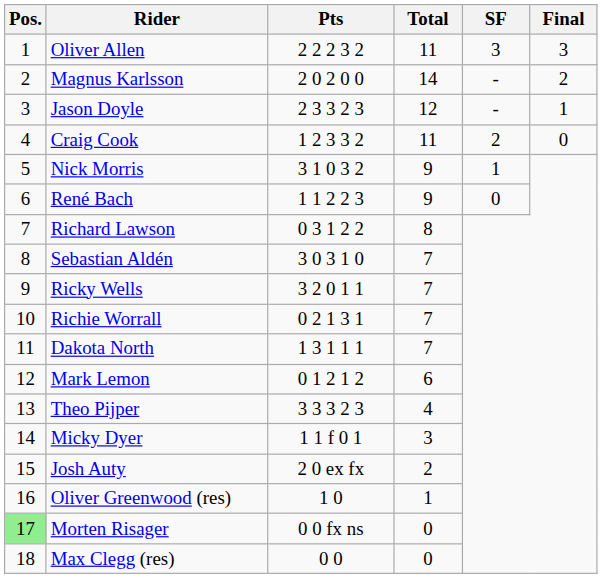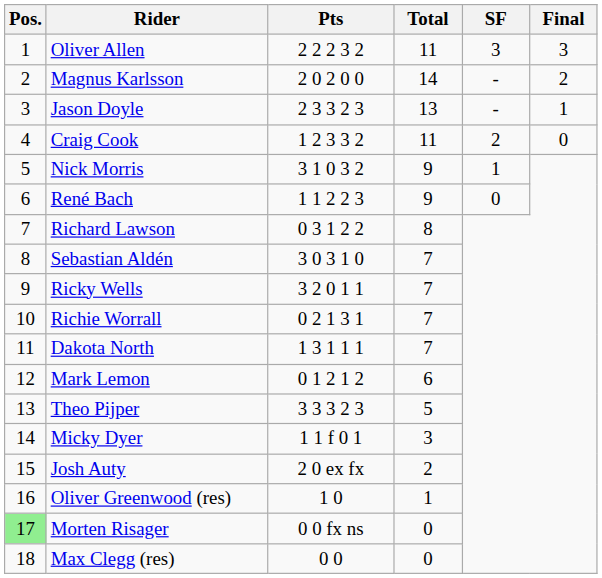 <table class=wikitable>
 <tr>
 <th width=25px>Pos.</th>
 <th width=180px>Rider</th>
 <th width=100px>Pts</th>
 <th width=50px>Total</th>
 <th width=50px>SF</th>
 <th width=50px>Final</th>
 </tr>
 <tr align=center >
 <td>1</td>
 <td align=left> <a href='#'>Oliver Allen</a></td>
 <td>2	2	2	3	2</td>
 <td>11</td>
 <td>3</td>
 <td>3</td>
 </tr>
 <tr align=center>
 <td>2</td>
 <td align=left> <a href='#'>Magnus Karlsson</a></td>
 <td>2	0	2	0	0</td>
 <td>14</td>
 <td>-</td>
 <td>2</td>
 </tr>
 <tr align=center>
 <td>3</td>
 <td align=left> <a href='#'>Jason Doyle</a></td>
 <td>2	3	3	2	3</td>
-<td>12</td>
+<td>13</td>
 <td>-</td>
 <td>1</td>
 </tr>
 <tr align=center>
 <td>4</td>
 <td align=left> <a href='#'>Craig Cook</a></td>
 <td>1	2	3	3	2</td>
 <td>11</td>
 <td>2</td>
 <td>0</td>
 </tr>
 <tr align=center>
 <td>5</td>
 <td align=left> <a href='#'>Nick Morris</a></td>
 <td>3	1	0	3	2</td>
 <td>9</td>
 <td>1</td>
 </tr>
 <tr align=center>
 <td>6</td>
 <td align=left> <a href='#'>René Bach</a></td>
 <td>1	1	2	2	3</td>
 <td>9</td>
 <td>0</td>
 </tr>
 <tr align=center>
 <td>7</td>
 <td align=left> <a href='#'>Richard Lawson</a></td>
 <td>0	3	1	2	2</td>
 <td>8</td>
 </tr>
 <tr align=center>
 <td>8</td>
 <td align=left> <a href='#'>Sebastian Aldén</a></td>
 <td>3	0	3	1	0</td>
 <td>7</td>
 </tr>
 <tr align=center>
 <td>9</td>
 <td align=left> <a href='#'>Ricky Wells</a></td>
 <td>3	2	0	1	1</td>
 <td>7</td>
 </tr>
 <tr align=center>
 <td>10</td>
 <td align=left> <a href='#'>Richie Worrall</a></td>
 <td>0	2	1	3	1</td>
 <td>7</td>
 </tr>
 <tr align=center>
 <td>11</td>
 <td align=left> <a href='#'>Dakota North</a></td>
 <td>1	3	1	1	1</td>
 <td>7</td>
 </tr>
 <tr align=center>
 <td>12</td>
 <td align=left> <a href='#'>Mark Lemon</a></td>
 <td>0	1	2	1	2</td>
 <td>6</td>
 </tr>
 <tr align=center>
 <td>13</td>
 <td align=left> <a href='#'>Theo Pijper</a></td>
 <td>3	3	3	2	3</td>
-<td>4</td>
+<td>5</td>
 </tr>
 <tr align=center>
 <td>14</td>
 <td align=left> <a href='#'>Micky Dyer</a></td>
 <td>1	1	f	0	1</td>
 <td>3</td>
 </tr>
 <tr align=center>
 <td>15</td>
 <td align=left> <a href='#'>Josh Auty</a></td>
 <td>2	0	ex	fx</td>
 <td>2</td>
 </tr>
 <tr align=center>
 <td>16</td>
 <td align=left> <a href='#'>Oliver Greenwood</a> (res)</td>
 <td>1 0</td>
 <td>1</td>
 </tr>
 <tr align=center>
 <td style="background: lightgreen;">17</td>
 <td align=left> <a href='#'>Morten Risager</a></td>
 <td>0	0	fx	ns</td>
 <td>0</td>
 </tr>
 <tr align=center>
 <td>18</td>
 <td align=left> <a href='#'>Max Clegg</a> (res)</td>
 <td>0 0</td>
 <td>0</td>
 </tr>
 </table>
